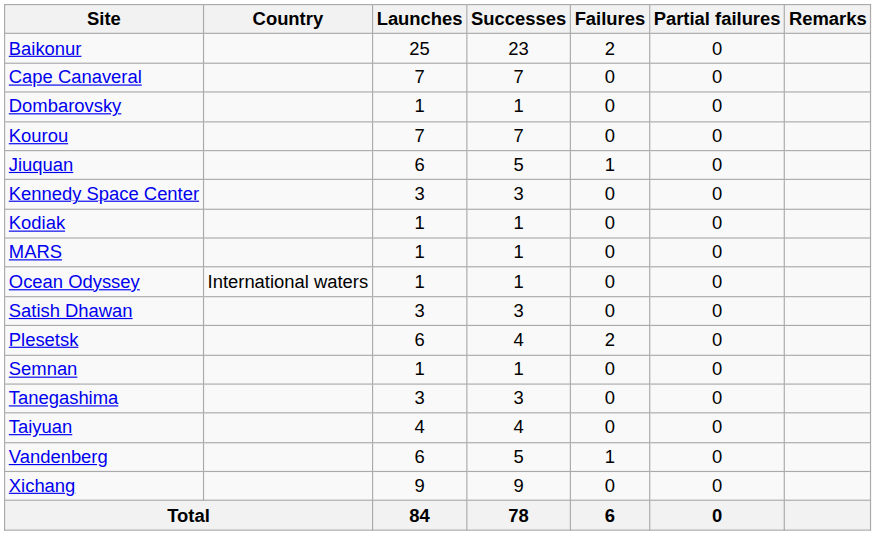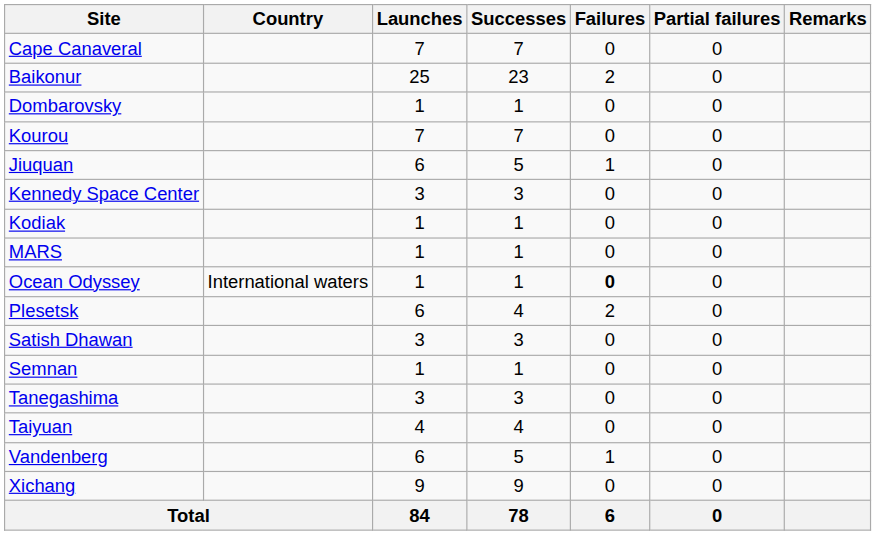 <table class="wikitable sortable" style=text-align:center>
 <tr>
 <th>Site</th>
 <th>Country</th>
 <th>Launches</th>
 <th>Successes</th>
 <th>Failures</th>
 <th>Partial failures</th>
 <th>Remarks</th>
 </tr>
 <tr>
+<td align=left><a href='#'>Cape Canaveral</a></td>
+<td align=left></td>
+<td>7</td>
+<td>7</td>
+<td>0</td>
+<td>0</td>
+<td></td>
+</tr>
+<tr>
 <td align=left><a href='#'>Baikonur</a></td>
 <td align=left></td>
 <td>25</td>
 <td>23</td>
 <td>2</td>
-<td>0</td>
-<td></td>
-</tr>
-<tr>
-<td align=left><a href='#'>Cape Canaveral</a></td>
-<td align=left></td>
-<td>7</td>
-<td>7</td>
-<td>0</td>
 <td>0</td>
 <td></td>
 </tr>
 <tr>
 <td align=left><a href='#'>Dombarovsky</a></td>
 <td align=left></td>
 <td>1</td>
 <td>1</td>
 <td>0</td>
 <td>0</td>
 <td></td>
 </tr>
 <tr>
 <td align=left><a href='#'>Kourou</a></td>
 <td align=left></td>
 <td>7</td>
 <td>7</td>
 <td>0</td>
 <td>0</td>
 <td></td>
 </tr>
 <tr>
 <td align=left><a href='#'>Jiuquan</a></td>
 <td align=left></td>
 <td>6</td>
 <td>5</td>
 <td>1</td>
 <td>0</td>
 <td></td>
 </tr>
 <tr>
 <td align=left><a href='#'>Kennedy Space Center</a></td>
 <td align=left></td>
 <td>3</td>
 <td>3</td>
 <td>0</td>
 <td>0</td>
 <td></td>
 </tr>
 <tr>
 <td align=left><a href='#'>Kodiak</a></td>
 <td align=left></td>
 <td>1</td>
 <td>1</td>
 <td>0</td>
 <td>0</td>
 <td></td>
 </tr>
 <tr>
 <td align=left><a href='#'>MARS</a></td>
 <td align=left></td>
 <td>1</td>
 <td>1</td>
 <td>0</td>
 <td>0</td>
 <td></td>
 </tr>
 <tr>
 <td align=left><a href='#'>Ocean Odyssey</a></td>
 <td align=left> International waters</td>
 <td>1</td>
 <td>1</td>
+<td><strong>0</strong></td>
 <td>0</td>
+<td></td>
+</tr>
+<tr>
+<td align=left><a href='#'>Plesetsk</a></td>
+<td align=left></td>
+<td>6</td>
+<td>4</td>
+<td>2</td>
 <td>0</td>
 <td></td>
 </tr>
 <tr>
 <td align=left><a href='#'>Satish Dhawan</a></td>
 <td align=left></td>
 <td>3</td>
 <td>3</td>
 <td>0</td>
-<td>0</td>
-<td></td>
-</tr>
-<tr>
-<td align=left><a href='#'>Plesetsk</a></td>
-<td align=left></td>
-<td>6</td>
-<td>4</td>
-<td>2</td>
 <td>0</td>
 <td></td>
 </tr>
 <tr>
 <td align=left><a href='#'>Semnan</a></td>
 <td align=left></td>
 <td>1</td>
 <td>1</td>
 <td>0</td>
 <td>0</td>
 <td></td>
 </tr>
 <tr>
 <td align=left><a href='#'>Tanegashima</a></td>
 <td align=left></td>
 <td>3</td>
 <td>3</td>
 <td>0</td>
 <td>0</td>
 <td></td>
 </tr>
 <tr>
 <td align=left><a href='#'>Taiyuan</a></td>
 <td align=left></td>
 <td>4</td>
 <td>4</td>
 <td>0</td>
 <td>0</td>
 <td></td>
 </tr>
 <tr>
 <td align=left><a href='#'>Vandenberg</a></td>
 <td align=left></td>
 <td>6</td>
 <td>5</td>
 <td>1</td>
 <td>0</td>
 <td></td>
 </tr>
 <tr>
 <td align=left><a href='#'>Xichang</a></td>
 <td align=left></td>
 <td>9</td>
 <td>9</td>
 <td>0</td>
 <td>0</td>
 <td></td>
 </tr>
 <tr class="sortbottom">
 <th colspan=2>Total</th>
 <th>84</th>
 <th>78</th>
 <th>6</th>
 <th>0</th>
 <th></th>
 </tr>
 </table>
